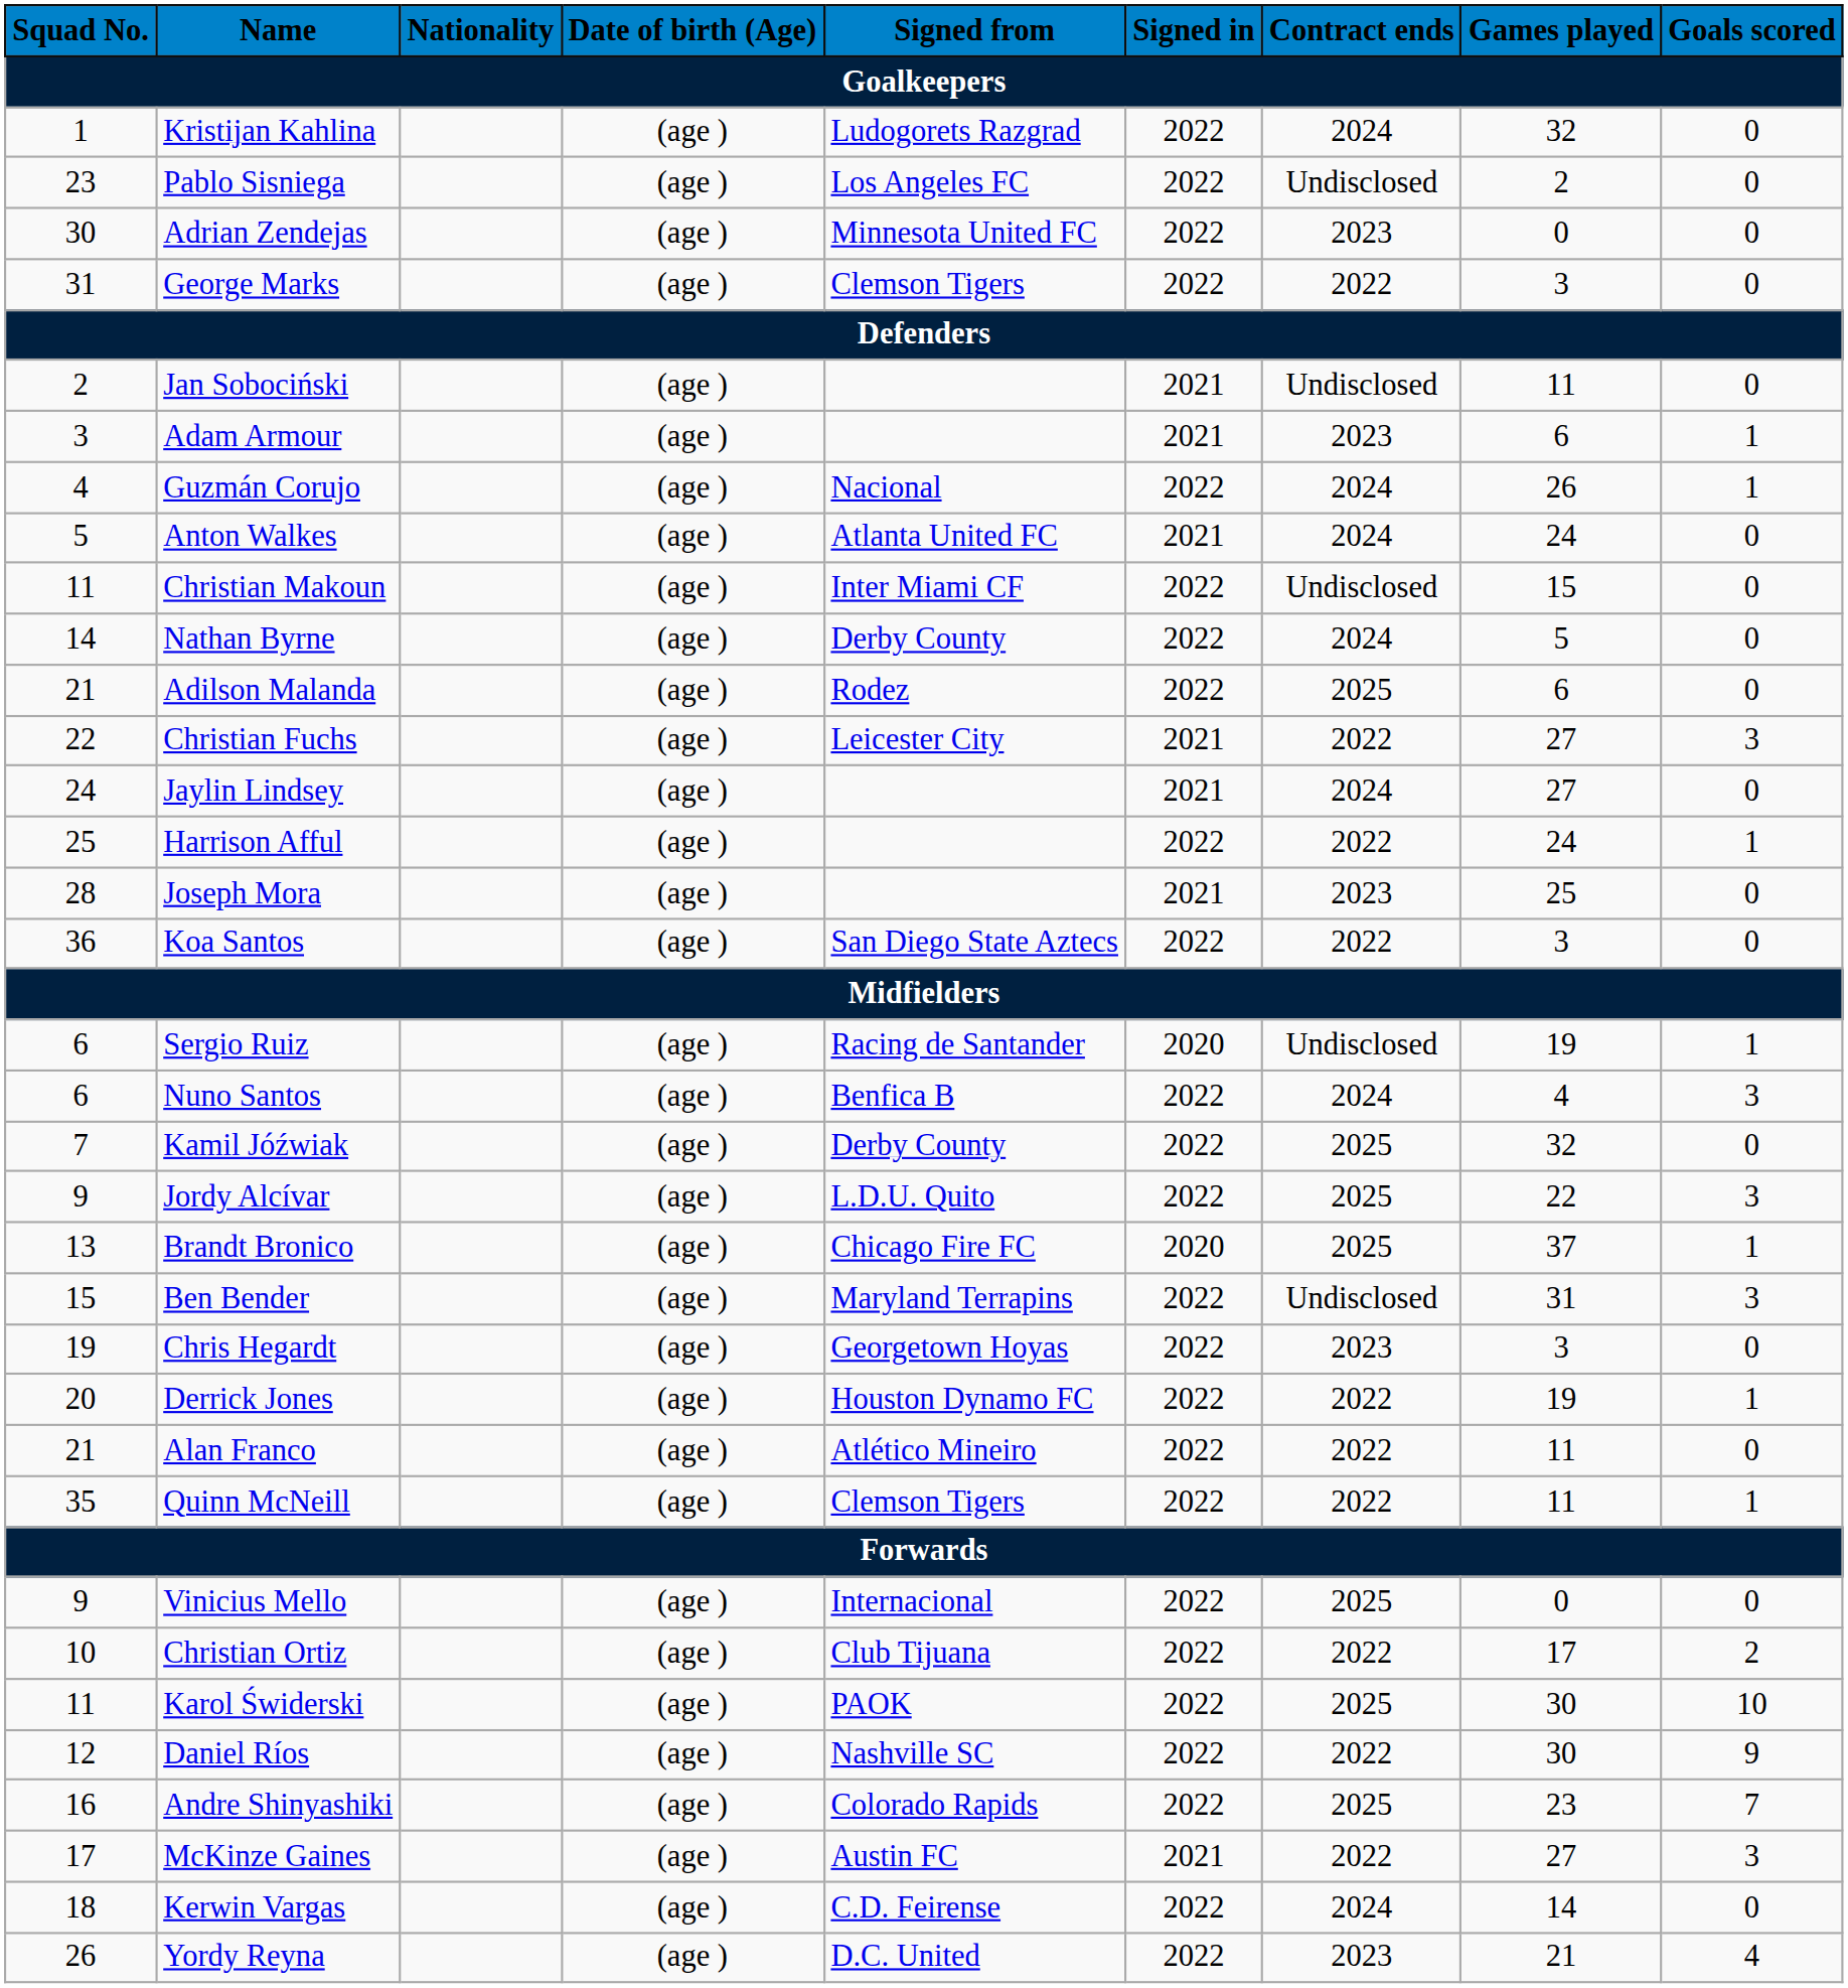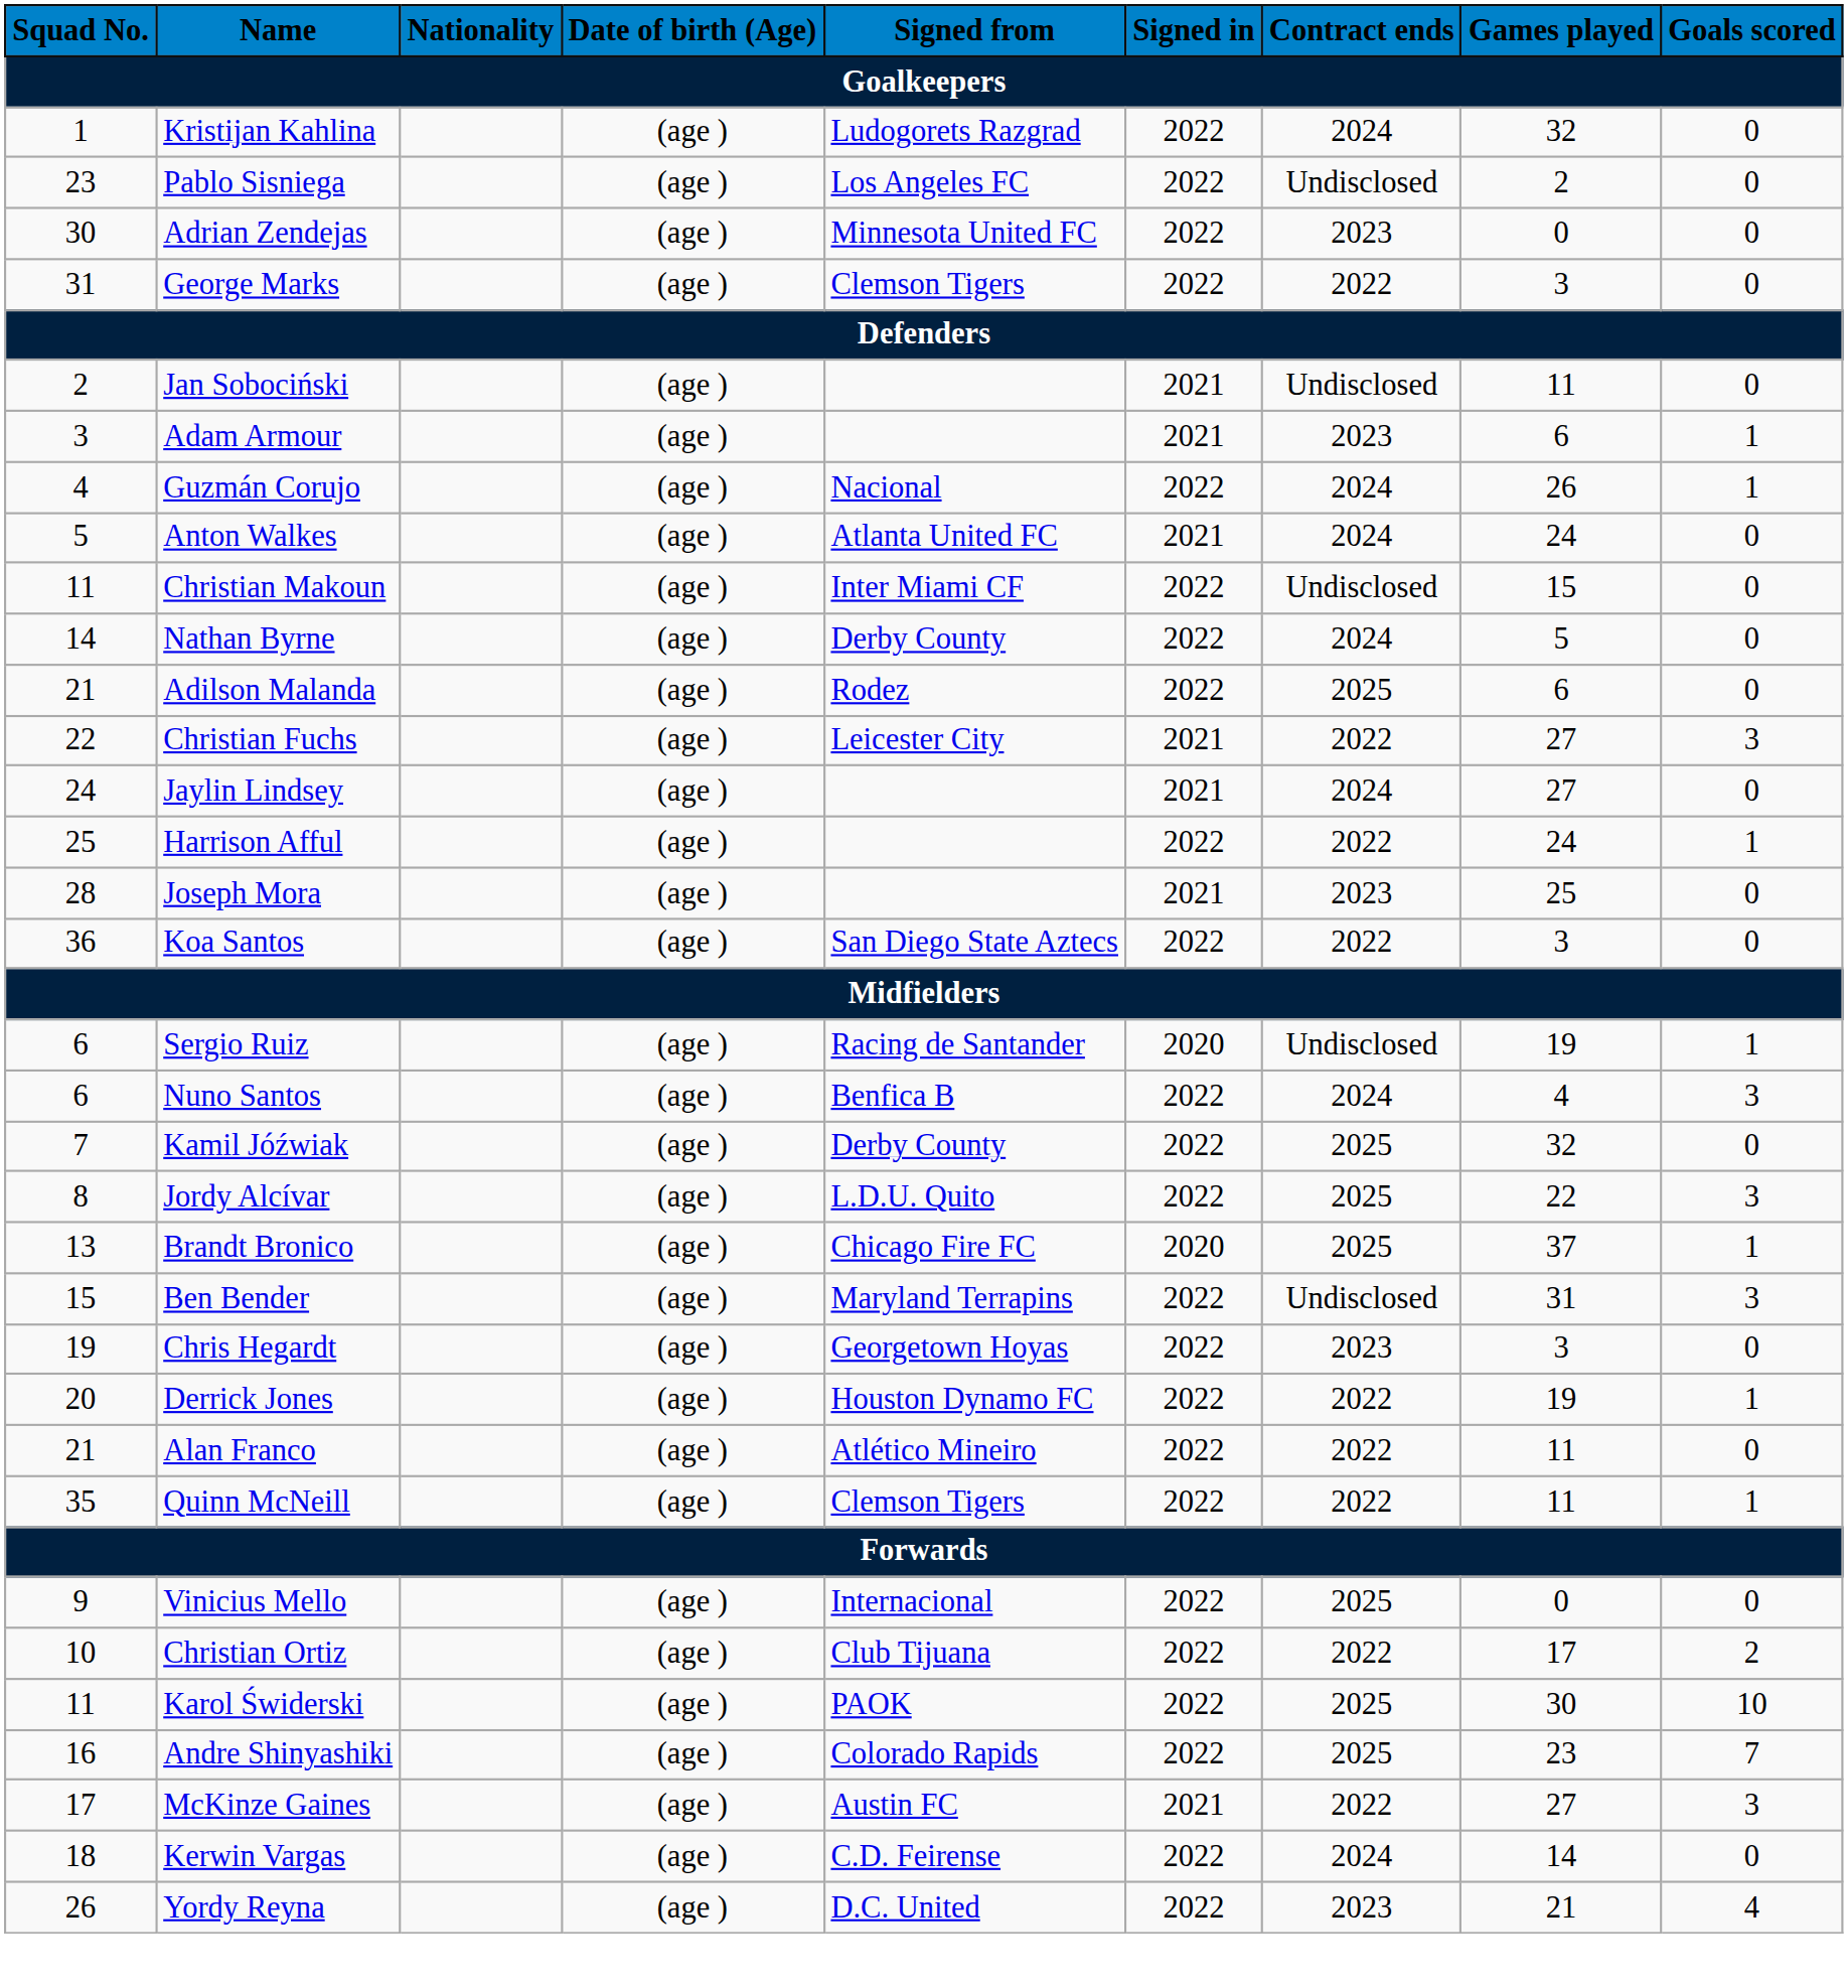 <table class="wikitable" style="text-align:center; font-size:90%;">
 <tr>
 <th style="background:#0082CA; color:#000000;  border:1px solid #0e0e0e; text-align:center;">Squad No.</th>
 <th style="background:#0082CA; color:#000000;  border:1px solid #0e0e0e; text-align:center;">Name</th>
 <th style="background:#0082CA; color:#000000;  border:1px solid #0e0e0e; text-align:center;">Nationality</th>
 <th style="background:#0082CA; color:#000000;  border:1px solid #0e0e0e; text-align:center;">Date of birth (Age)</th>
 <th style="background:#0082CA; color:#000000;  border:1px solid #0e0e0e; text-align:center;">Signed from</th>
 <th style="background:#0082CA; color:#000000;  border:1px solid #0e0e0e; text-align:center;">Signed in</th>
 <th style="background:#0082CA; color:#000000;  border:1px solid #0e0e0e; text-align:center;">Contract ends</th>
 <th style="background:#0082CA; color:#000000;  border:1px solid #0e0e0e; text-align:center;">Games played</th>
 <th style="background:#0082CA; color:#000000;  border:1px solid #0e0e0e; text-align:center;">Goals scored</th>
 </tr>
 <tr>
 <th colspan="9" style="background:#002040; color:white; text-align:center;">Goalkeepers</th>
 </tr>
 <tr>
 <td align="center">1</td>
 <td align="left"><a href='#'>Kristijan Kahlina</a></td>
 <td></td>
 <td> (age )</td>
 <td align="left"> <a href='#'>Ludogorets Razgrad</a></td>
 <td>2022</td>
 <td>2024 </td>
 <td>32</td>
 <td>0</td>
 </tr>
 <tr>
 <td align="center">23</td>
 <td align="left"><a href='#'>Pablo Sisniega</a></td>
 <td></td>
 <td> (age )</td>
 <td align="left"> <a href='#'>Los Angeles FC</a></td>
 <td>2022</td>
 <td>Undisclosed</td>
 <td>2</td>
 <td>0</td>
 </tr>
 <tr>
 <td align="center">30</td>
 <td align="left"><a href='#'>Adrian Zendejas</a></td>
 <td></td>
 <td> (age )</td>
 <td align="left"> <a href='#'>Minnesota United FC</a></td>
 <td>2022</td>
 <td>2023 </td>
 <td>0</td>
 <td>0</td>
 </tr>
 <tr>
 <td align="center">31</td>
 <td align="left"><a href='#'>George Marks</a></td>
 <td></td>
 <td> (age )</td>
 <td align="left"> <a href='#'>Clemson Tigers</a></td>
 <td>2022</td>
 <td>2022 </td>
 <td>3</td>
 <td>0</td>
 </tr>
 <tr>
 <th colspan="9" style="background:#002040; color:white; text-align:center;">Defenders</th>
 </tr>
 <tr>
 <td align="center">2</td>
 <td align="left"><a href='#'>Jan Sobociński</a></td>
 <td></td>
 <td> (age )</td>
 <td align="left"></td>
 <td>2021</td>
 <td>Undisclosed</td>
 <td>11</td>
 <td>0</td>
 </tr>
 <tr>
 <td align="center">3</td>
 <td align="left"><a href='#'>Adam Armour</a></td>
 <td></td>
 <td> (age )</td>
 <td align="left"></td>
 <td>2021</td>
 <td>2023 </td>
 <td>6</td>
 <td>1</td>
 </tr>
 <tr>
 <td align="center">4</td>
 <td align="left"><a href='#'>Guzmán Corujo</a></td>
 <td></td>
 <td> (age )</td>
 <td align="left"> <a href='#'>Nacional</a></td>
 <td>2022</td>
 <td>2024 </td>
 <td>26</td>
 <td>1</td>
 </tr>
 <tr>
 <td align="center">5</td>
 <td align="left"><a href='#'>Anton Walkes</a></td>
 <td></td>
 <td> (age )</td>
 <td align="left"> <a href='#'>Atlanta United FC</a></td>
 <td>2021</td>
 <td>2024 </td>
 <td>24</td>
 <td>0</td>
 </tr>
 <tr>
 <td align="center">11</td>
 <td align="left"><a href='#'>Christian Makoun</a></td>
 <td></td>
 <td> (age )</td>
 <td align="left"> <a href='#'>Inter Miami CF</a></td>
 <td>2022</td>
 <td>Undisclosed</td>
 <td>15</td>
 <td>0</td>
 </tr>
 <tr>
 <td align="center">14</td>
 <td align="left"><a href='#'>Nathan Byrne</a></td>
 <td></td>
 <td> (age )</td>
 <td align="left"> <a href='#'>Derby County</a></td>
 <td>2022</td>
 <td>2024</td>
 <td>5</td>
 <td>0</td>
 </tr>
 <tr>
 <td align="center">21</td>
 <td align="left"><a href='#'>Adilson Malanda</a></td>
 <td></td>
 <td> (age )</td>
 <td align="left"> <a href='#'>Rodez</a></td>
 <td>2022</td>
 <td>2025</td>
 <td>6</td>
 <td>0</td>
 </tr>
 <tr>
 <td align="center">22</td>
 <td align="left"><a href='#'>Christian Fuchs</a></td>
 <td></td>
 <td> (age )</td>
 <td align="left"> <a href='#'>Leicester City</a></td>
 <td>2021</td>
 <td>2022 </td>
 <td>27</td>
 <td>3</td>
 </tr>
 <tr>
 <td align="center">24</td>
 <td align="left"><a href='#'>Jaylin Lindsey</a></td>
 <td></td>
 <td> (age )</td>
 <td align="left"></td>
 <td>2021</td>
 <td>2024 </td>
 <td>27</td>
 <td>0</td>
 </tr>
 <tr>
 <td align="center">25</td>
 <td align="left"><a href='#'>Harrison Afful</a></td>
 <td></td>
 <td> (age )</td>
 <td align="left"></td>
 <td>2022</td>
 <td>2022 </td>
 <td>24</td>
 <td>1</td>
 </tr>
 <tr>
 <td align="center">28</td>
 <td align="left"><a href='#'>Joseph Mora</a></td>
 <td></td>
 <td> (age )</td>
 <td align="left"></td>
 <td>2021</td>
 <td>2023 </td>
 <td>25</td>
 <td>0</td>
 </tr>
 <tr>
 <td align="center">36</td>
 <td align="left"><a href='#'>Koa Santos</a></td>
 <td></td>
 <td> (age )</td>
 <td align="left"> <a href='#'>San Diego State Aztecs</a></td>
 <td>2022</td>
 <td>2022 </td>
 <td>3</td>
 <td>0</td>
 </tr>
 <tr>
 <th colspan="9" style="background:#002040; color:white; text-align:center;">Midfielders</th>
 </tr>
 <tr>
 <td align="center">6</td>
 <td align="left"><a href='#'>Sergio Ruiz</a></td>
 <td></td>
 <td> (age )</td>
 <td align="left"> <a href='#'>Racing de Santander</a></td>
 <td>2020</td>
 <td>Undisclosed</td>
 <td>19</td>
 <td>1</td>
 </tr>
 <tr>
 <td align="center">6</td>
 <td align="left"><a href='#'>Nuno Santos</a></td>
 <td></td>
 <td> (age )</td>
 <td align="left"> <a href='#'>Benfica B</a></td>
 <td>2022</td>
 <td>2024 </td>
 <td>4</td>
 <td>3</td>
 </tr>
 <tr>
 <td align="center">7</td>
 <td align="left"><a href='#'>Kamil Jóźwiak</a></td>
 <td></td>
 <td> (age )</td>
 <td align="left"> <a href='#'>Derby County</a></td>
 <td>2022</td>
 <td>2025 </td>
 <td>32</td>
 <td>0</td>
 </tr>
 <tr>
-<td align="center">9</td>
+<td align="center">8</td>
 <td align="left"><a href='#'>Jordy Alcívar</a></td>
 <td></td>
 <td> (age )</td>
 <td align="left"> <a href='#'>L.D.U. Quito</a></td>
 <td>2022</td>
 <td>2025 </td>
 <td>22</td>
 <td>3</td>
 </tr>
 <tr>
 <td align="center">13</td>
 <td align="left"><a href='#'>Brandt Bronico</a></td>
 <td></td>
 <td> (age )</td>
 <td align="left"> <a href='#'>Chicago Fire FC</a></td>
 <td>2020</td>
 <td>2025 </td>
 <td>37</td>
 <td>1</td>
 </tr>
 <tr>
 <td align="center">15</td>
 <td align="left"><a href='#'>Ben Bender</a></td>
 <td></td>
 <td> (age )</td>
 <td align="left"> <a href='#'>Maryland Terrapins</a></td>
 <td>2022</td>
 <td>Undisclosed</td>
 <td>31</td>
 <td>3</td>
 </tr>
 <tr>
 <td align="center">19</td>
 <td align="left"><a href='#'>Chris Hegardt</a></td>
 <td></td>
 <td> (age )</td>
 <td align="left"> <a href='#'>Georgetown Hoyas</a></td>
 <td>2022</td>
 <td>2023 </td>
 <td>3</td>
 <td>0</td>
 </tr>
 <tr>
 <td align="center">20</td>
 <td align="left"><a href='#'>Derrick Jones</a></td>
 <td></td>
 <td> (age )</td>
 <td align="left"> <a href='#'>Houston Dynamo FC</a></td>
 <td>2022</td>
 <td>2022 </td>
 <td>19</td>
 <td>1</td>
 </tr>
 <tr>
 <td align="center">21</td>
 <td align="left"><a href='#'>Alan Franco</a></td>
 <td></td>
 <td> (age )</td>
 <td align="left"> <a href='#'>Atlético Mineiro</a></td>
 <td>2022</td>
 <td>2022 </td>
 <td>11</td>
 <td>0</td>
 </tr>
 <tr>
 <td align="center">35</td>
 <td align="left"><a href='#'>Quinn McNeill</a></td>
 <td></td>
 <td> (age )</td>
 <td align="left"> <a href='#'>Clemson Tigers</a></td>
 <td>2022</td>
 <td>2022 </td>
 <td>11</td>
 <td>1</td>
 </tr>
 <tr>
 <th colspan="9" style="background:#002040; color:white; text-align:center;">Forwards</th>
 </tr>
 <tr>
 <td align="center">9</td>
 <td align="left"><a href='#'>Vinicius Mello</a></td>
 <td></td>
 <td> (age )</td>
 <td align="left"> <a href='#'>Internacional</a></td>
 <td>2022</td>
 <td>2025 </td>
 <td>0</td>
 <td>0</td>
 </tr>
 <tr>
 <td align="center">10</td>
 <td align="left"><a href='#'>Christian Ortiz</a></td>
 <td></td>
 <td> (age )</td>
 <td align="left"> <a href='#'>Club Tijuana</a></td>
 <td>2022</td>
 <td>2022 </td>
 <td>17</td>
 <td>2</td>
 </tr>
 <tr>
 <td align="center">11</td>
 <td align="left"><a href='#'>Karol Świderski</a></td>
 <td></td>
 <td> (age )</td>
 <td align="left"> <a href='#'>PAOK</a></td>
 <td>2022</td>
 <td>2025 </td>
 <td>30</td>
 <td>10</td>
 </tr>
 <tr>
-<td align="center">12</td>
-<td align="left"><a href='#'>Daniel Ríos</a></td>
-<td></td>
-<td> (age )</td>
-<td align="left"> <a href='#'>Nashville SC</a></td>
-<td>2022</td>
-<td>2022 </td>
-<td>30</td>
-<td>9</td>
-</tr>
-<tr>
 <td align="center">16</td>
 <td align="left"><a href='#'>Andre Shinyashiki</a></td>
 <td></td>
 <td> (age )</td>
 <td align="left"> <a href='#'>Colorado Rapids</a></td>
 <td>2022</td>
 <td>2025 </td>
 <td>23</td>
 <td>7</td>
 </tr>
 <tr>
 <td align="center">17</td>
 <td align="left"><a href='#'>McKinze Gaines</a></td>
 <td></td>
 <td> (age )</td>
 <td align="left"> <a href='#'>Austin FC</a></td>
 <td>2021</td>
 <td>2022 </td>
 <td>27</td>
 <td>3</td>
 </tr>
 <tr>
 <td align="center">18</td>
 <td align="left"><a href='#'>Kerwin Vargas</a></td>
 <td></td>
 <td> (age )</td>
 <td align="left"> <a href='#'>C.D. Feirense</a></td>
 <td>2022</td>
 <td>2024 </td>
 <td>14</td>
 <td>0</td>
 </tr>
 <tr>
 <td align="center">26</td>
 <td align="left"><a href='#'>Yordy Reyna</a></td>
 <td></td>
 <td> (age )</td>
 <td align="left"> <a href='#'>D.C. United</a></td>
 <td>2022</td>
 <td>2023 </td>
 <td>21</td>
 <td>4</td>
 </tr>
 </table>
